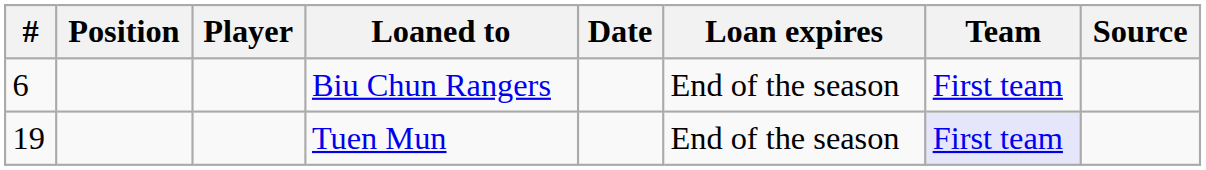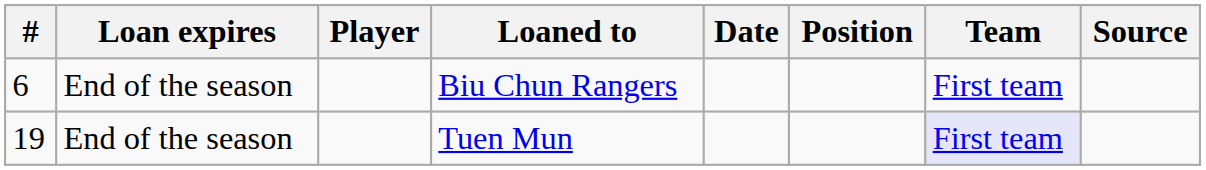 <table class="wikitable sortable" style="width:90%; text-align:center; font-size:95%; text-align:left;">
 <tr>
 <th><strong>#</strong></th>
-<th><strong>Position </strong></th>
+<th><strong>Loan expires </strong></th>
 <th><strong>Player </strong></th>
 <th><strong>Loaned to</strong></th>
 <th><strong>Date</strong></th>
-<th><strong>Loan expires </strong></th>
+<th><strong>Position </strong></th>
 <th><strong>Team</strong></th>
 <th><strong>Source</strong></th>
 </tr>
 <tr>
 <td>6</td>
-<td></td>
+<td>End of the season</td>
 <td></td>
 <td> <a href='#'>Biu Chun Rangers</a></td>
 <td></td>
-<td>End of the season</td>
+<td></td>
 <td><a href='#'>First team</a></td>
 <td></td>
 </tr>
 <tr>
 <td>19</td>
-<td></td>
+<td>End of the season</td>
 <td></td>
 <td> <a href='#'>Tuen Mun</a></td>
 <td></td>
-<td>End of the season</td>
+<td></td>
 <td style="background: lavender;"><a href='#'>First team</a></td>
 <td></td>
 </tr>
 </table>
